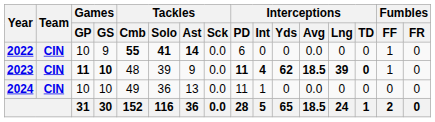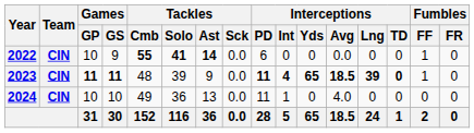 <table class="wikitable" style="text-align:center;">
 <tr>
 <th rowspan="2">Year</th>
 <th rowspan="2">Team</th>
 <th colspan="2">Games</th>
 <th colspan="4">Tackles</th>
 <th colspan="6">Interceptions</th>
 <th colspan="2">Fumbles</th>
 </tr>
 <tr>
 <th>GP</th>
 <th>GS</th>
 <th>Cmb</th>
 <th>Solo</th>
 <th>Ast</th>
 <th>Sck</th>
 <th>PD</th>
 <th>Int</th>
 <th>Yds</th>
 <th>Avg</th>
 <th>Lng</th>
 <th>TD</th>
 <th>FF</th>
 <th>FR</th>
 </tr>
 <tr>
 <th><a href='#'>2022</a></th>
 <th><a href='#'>CIN</a></th>
 <td>10</td>
 <td>9</td>
 <td><strong>55</strong></td>
 <td><strong>41</strong></td>
 <td><strong>14</strong></td>
 <td>0.0</td>
 <td>6</td>
 <td>0</td>
 <td>0</td>
 <td>0.0</td>
 <td>0</td>
 <td>0</td>
 <td>1</td>
 <td>0</td>
 </tr>
 <tr>
 <th><a href='#'>2023</a></th>
 <th><a href='#'>CIN</a></th>
 <td><strong>11</strong></td>
-<td><strong>10</strong></td>
+<td><strong>11</strong></td>
 <td>48</td>
 <td>39</td>
 <td>9</td>
 <td>0.0</td>
 <td><strong>11</strong></td>
 <td><strong>4</strong></td>
-<td><strong>62</strong></td>
+<td><strong>65</strong></td>
 <td><strong>18.5</strong></td>
 <td><strong>39</strong></td>
 <td><strong>0</strong></td>
 <td>1</td>
 <td>0</td>
 </tr>
 <tr>
 <th><a href='#'>2024</a></th>
 <th><a href='#'>CIN</a></th>
 <td>10</td>
 <td>10</td>
 <td>49</td>
 <td>36</td>
 <td>13</td>
 <td>0.0</td>
 <td>11</td>
 <td>1</td>
 <td>0</td>
-<td>0.0</td>
+<td>4.0</td>
 <td>0</td>
 <td>0</td>
 <td>0</td>
 <td>0</td>
 </tr>
 <tr>
 <th colspan="2"></th>
 <th>31</th>
 <th>30</th>
 <th>152</th>
 <th>116</th>
 <th>36</th>
 <th>0.0</th>
 <th>28</th>
 <th>5</th>
 <th>65</th>
 <th>18.5</th>
 <th>24</th>
 <th>1</th>
 <th>2</th>
 <th>0</th>
 </tr>
 </table>
